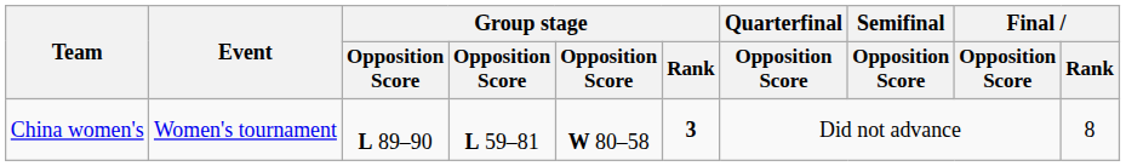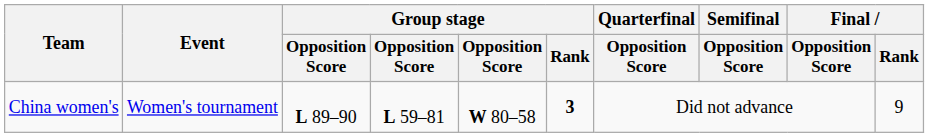 <table class=wikitable style=font-size:90%;text-align:center>
 <tr>
 <th rowspan=2>Team</th>
 <th rowspan=2>Event</th>
 <th colspan=4>Group stage</th>
 <th>Quarterfinal</th>
 <th>Semifinal</th>
 <th colspan=2>Final / </th>
 </tr>
 <tr style=font-size:95%>
 <th>Opposition<br>Score</th>
 <th>Opposition<br>Score</th>
 <th>Opposition<br>Score</th>
 <th>Rank</th>
 <th>Opposition<br>Score</th>
 <th>Opposition<br>Score</th>
 <th>Opposition<br>Score</th>
 <th>Rank</th>
 </tr>
 <tr>
 <td align=left><a href='#'>China women's</a></td>
 <td align=left><a href='#'>Women's tournament</a></td>
 <td><br><strong>L</strong> 89–90</td>
 <td><br><strong>L</strong> 59–81</td>
 <td><br><strong>W</strong> 80–58</td>
 <td><strong>3</strong></td>
 <td colspan="3">Did not advance</td>
-<td>8</td>
+<td>9</td>
 </tr>
 </table>
